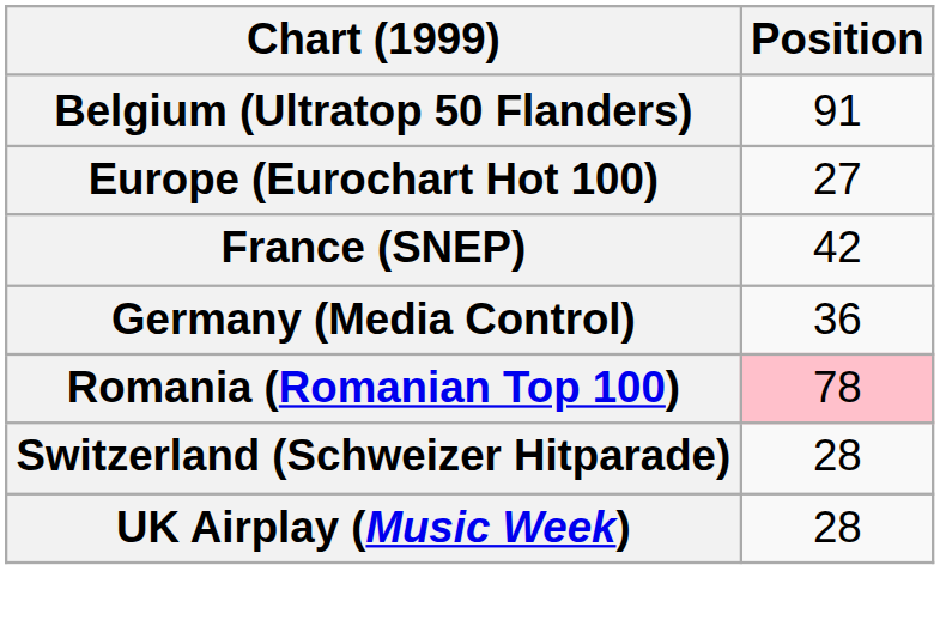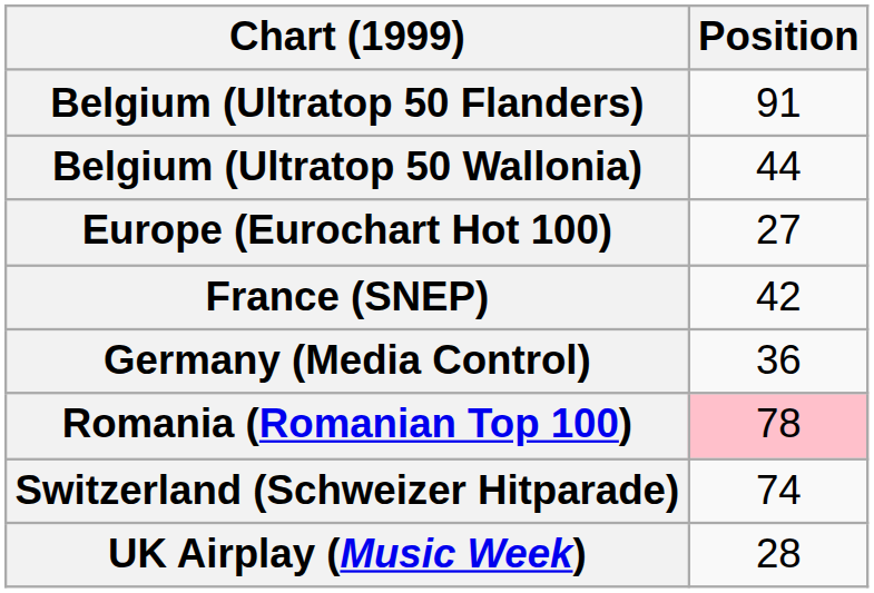 <table class="wikitable sortable plainrowheaders" style="text-align:center">
 <tr>
 <th>Chart (1999)</th>
 <th>Position</th>
 </tr>
 <tr>
 <th scope="row">Belgium (Ultratop 50 Flanders)</th>
 <td>91</td>
+</tr>
+<tr>
+<th scope="row">Belgium (Ultratop 50 Wallonia)</th>
+<td>44</td>
 </tr>
 <tr>
 <th scope="row">Europe (Eurochart Hot 100)</th>
 <td>27</td>
 </tr>
 <tr>
 <th scope="row">France (SNEP)</th>
 <td>42</td>
 </tr>
 <tr>
 <th scope="row">Germany (Media Control)</th>
 <td>36</td>
 </tr>
 <tr>
 <th scope="row">Romania (<a href='#'>Romanian Top 100</a>)</th>
 <td style="background: pink;">78</td>
 </tr>
 <tr>
 <th scope="row">Switzerland (Schweizer Hitparade)</th>
-<td>28</td>
+<td>74</td>
 </tr>
 <tr>
 <th scope="row">UK Airplay (<em><a href='#'>Music Week</a></em>)</th>
 <td>28</td>
 </tr>
 </table>
